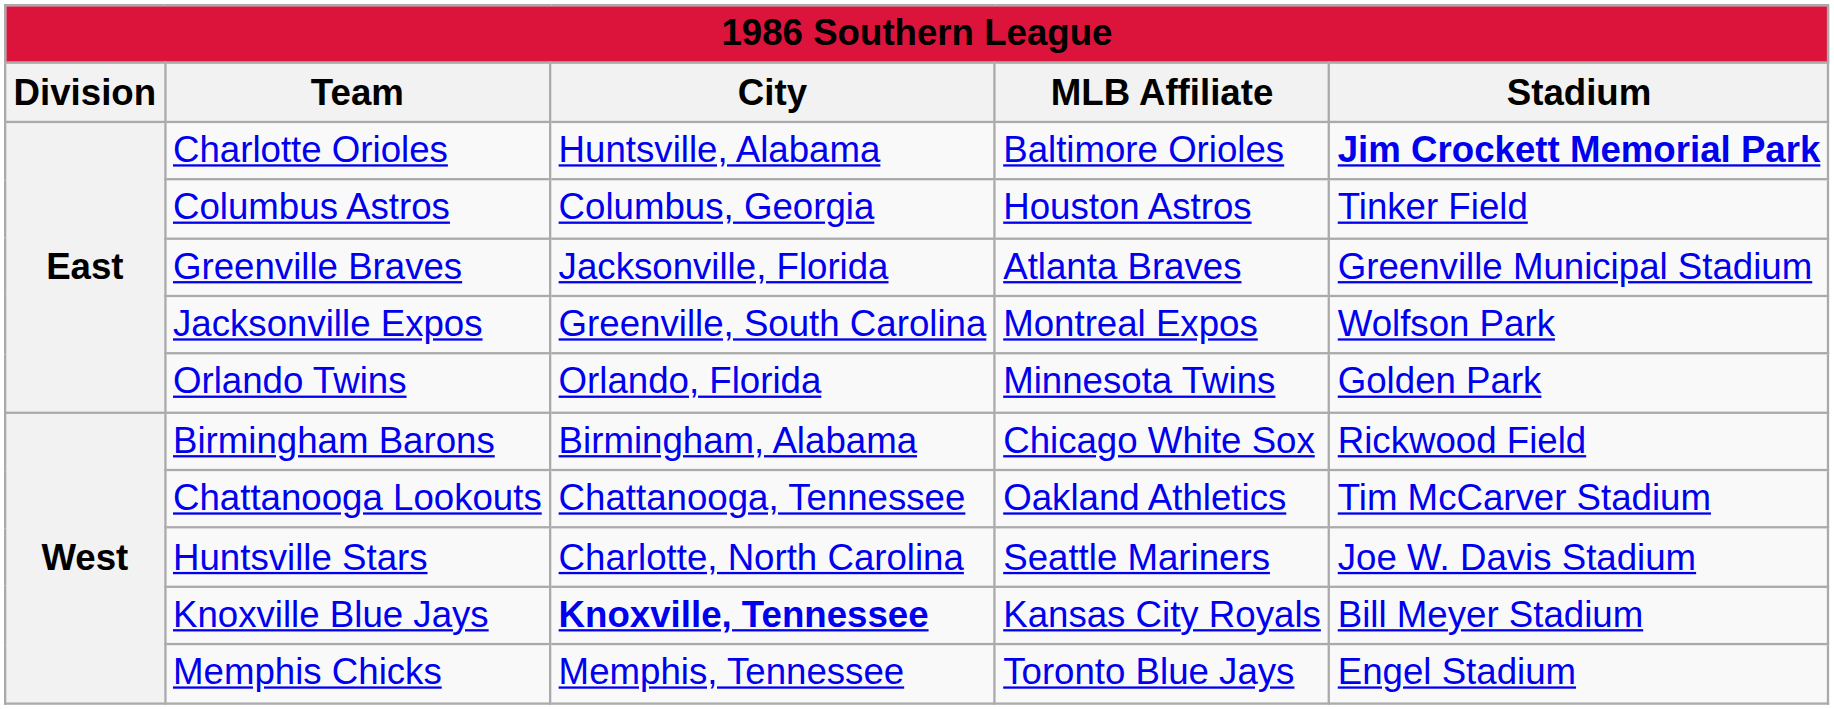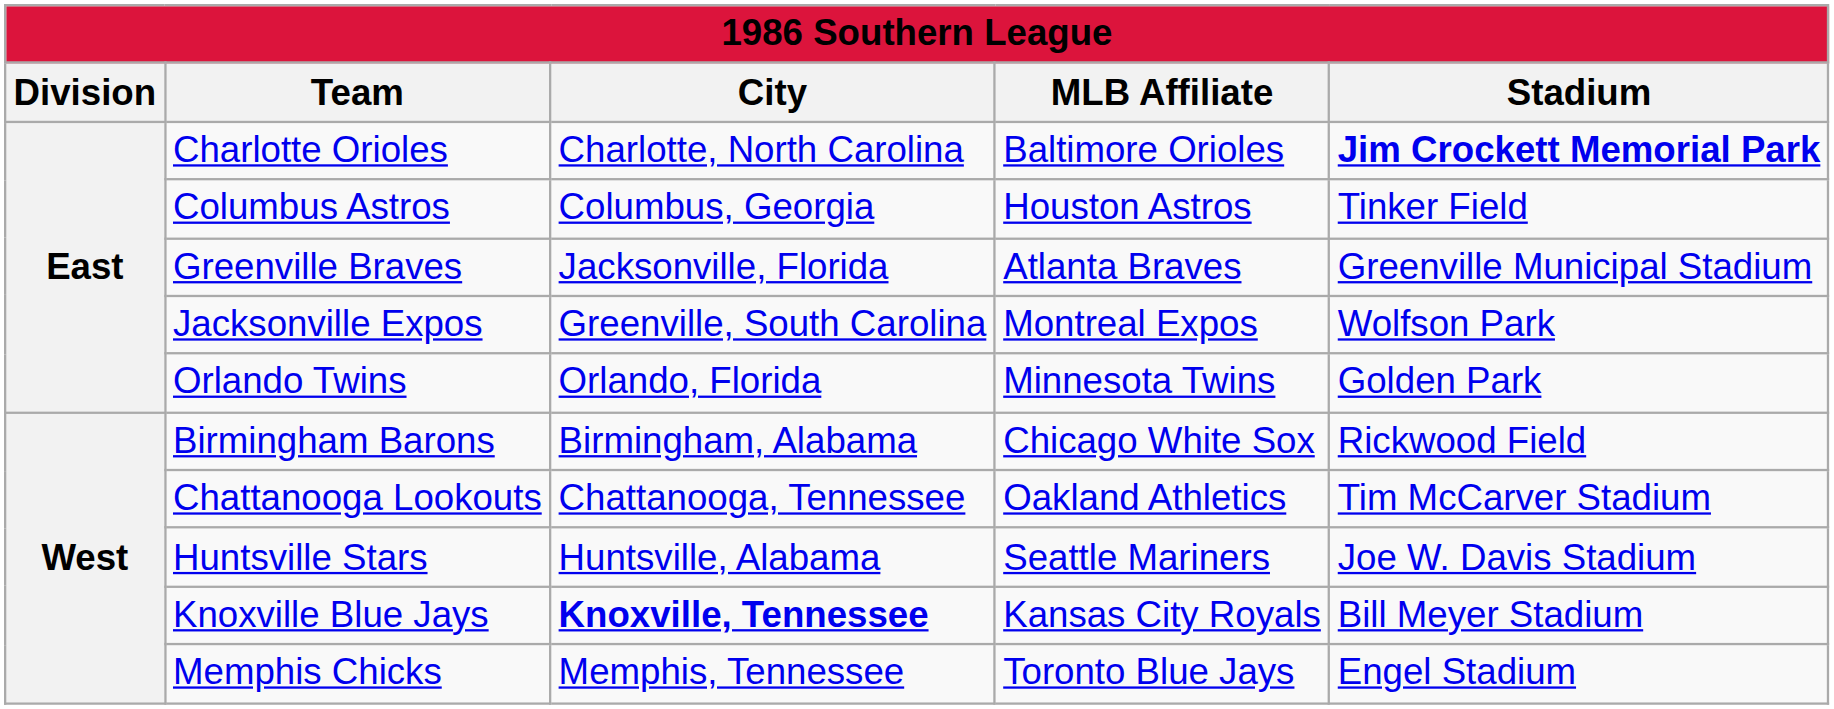 <table class="wikitable" style="width:auto">
 <tr>
 <td bgcolor="#DC143C" align="center" colspan="7"><strong><span>1986 Southern League</span></strong></td>
 </tr>
 <tr>
 <th>Division</th>
 <th>Team</th>
 <th>City</th>
 <th>MLB Affiliate</th>
 <th>Stadium</th>
 </tr>
 <tr>
 <th rowspan="5">East</th>
 <td><a href='#'>Charlotte Orioles</a></td>
-<td><a href='#'>Huntsville, Alabama</a></td>
+<td><a href='#'>Charlotte, North Carolina</a></td>
 <td><a href='#'>Baltimore Orioles</a></td>
 <td><strong><a href='#'>Jim Crockett Memorial Park</a></strong></td>
 </tr>
 <tr>
 <td><a href='#'>Columbus Astros</a></td>
 <td><a href='#'>Columbus, Georgia</a></td>
 <td><a href='#'>Houston Astros</a></td>
 <td><a href='#'>Tinker Field</a></td>
 </tr>
 <tr>
 <td><a href='#'>Greenville Braves</a></td>
 <td><a href='#'>Jacksonville, Florida</a></td>
 <td><a href='#'>Atlanta Braves</a></td>
 <td><a href='#'>Greenville Municipal Stadium</a></td>
 </tr>
 <tr>
 <td><a href='#'>Jacksonville Expos</a></td>
 <td><a href='#'>Greenville, South Carolina</a></td>
 <td><a href='#'>Montreal Expos</a></td>
 <td><a href='#'>Wolfson Park</a></td>
 </tr>
 <tr>
 <td><a href='#'>Orlando Twins</a></td>
 <td><a href='#'>Orlando, Florida</a></td>
 <td><a href='#'>Minnesota Twins</a></td>
 <td><a href='#'>Golden Park</a></td>
 </tr>
 <tr>
 <th rowspan="5">West</th>
 <td><a href='#'>Birmingham Barons</a></td>
 <td><a href='#'>Birmingham, Alabama</a></td>
 <td><a href='#'>Chicago White Sox</a></td>
 <td><a href='#'>Rickwood Field</a></td>
 </tr>
 <tr>
 <td><a href='#'>Chattanooga Lookouts</a></td>
 <td><a href='#'>Chattanooga, Tennessee</a></td>
 <td><a href='#'>Oakland Athletics</a></td>
 <td><a href='#'>Tim McCarver Stadium</a></td>
 </tr>
 <tr>
 <td><a href='#'>Huntsville Stars</a></td>
-<td><a href='#'>Charlotte, North Carolina</a></td>
+<td><a href='#'>Huntsville, Alabama</a></td>
 <td><a href='#'>Seattle Mariners</a></td>
 <td><a href='#'>Joe W. Davis Stadium</a></td>
 </tr>
 <tr>
 <td><a href='#'>Knoxville Blue Jays</a></td>
 <td><strong><a href='#'>Knoxville, Tennessee</a></strong></td>
 <td><a href='#'>Kansas City Royals</a></td>
 <td><a href='#'>Bill Meyer Stadium</a></td>
 </tr>
 <tr>
 <td><a href='#'>Memphis Chicks</a></td>
 <td><a href='#'>Memphis, Tennessee</a></td>
 <td><a href='#'>Toronto Blue Jays</a></td>
 <td><a href='#'>Engel Stadium</a></td>
 </tr>
 </table>
